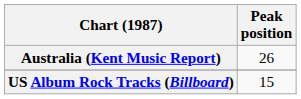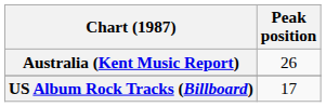 <table class="wikitable sortable plainrowheaders">
 <tr>
 <th>Chart (1987)</th>
 <th>Peak<br>position</th>
 </tr>
 <tr>
 <th scope="row">Australia (<a href='#'>Kent Music Report</a>)</th>
 <td align="center">26</td>
 </tr>
 <tr>
 </tr>
 <tr>
 </tr>
 <tr>
 </tr>
 <tr>
 </tr>
 <tr>
 </tr>
 <tr>
 <th scope="row">US <a href='#'>Album Rock Tracks</a> (<em><a href='#'>Billboard</a></em>)</th>
-<td align="center">15</td>
+<td align="center">17</td>
 </tr>
 </table>
